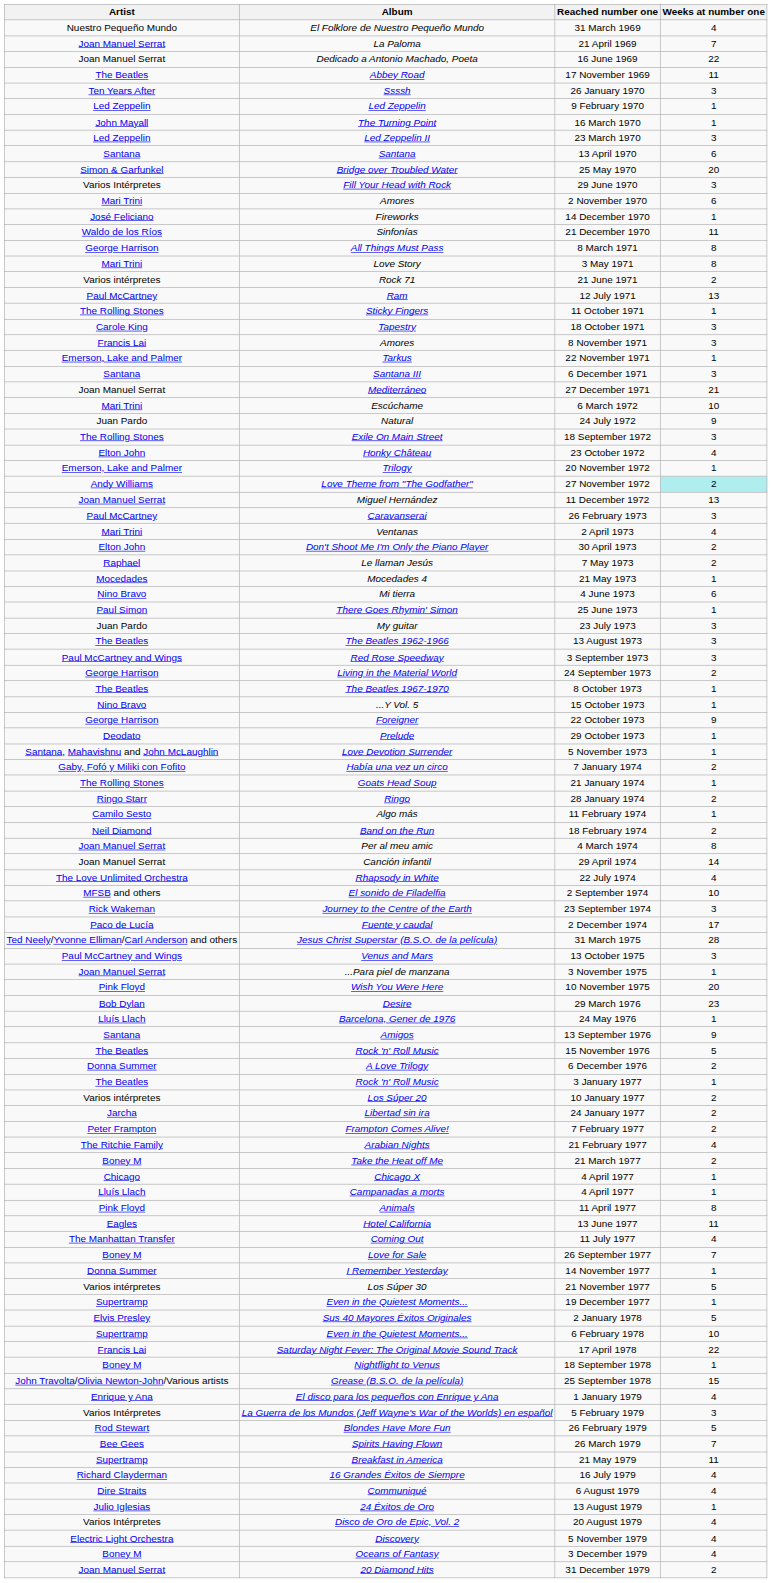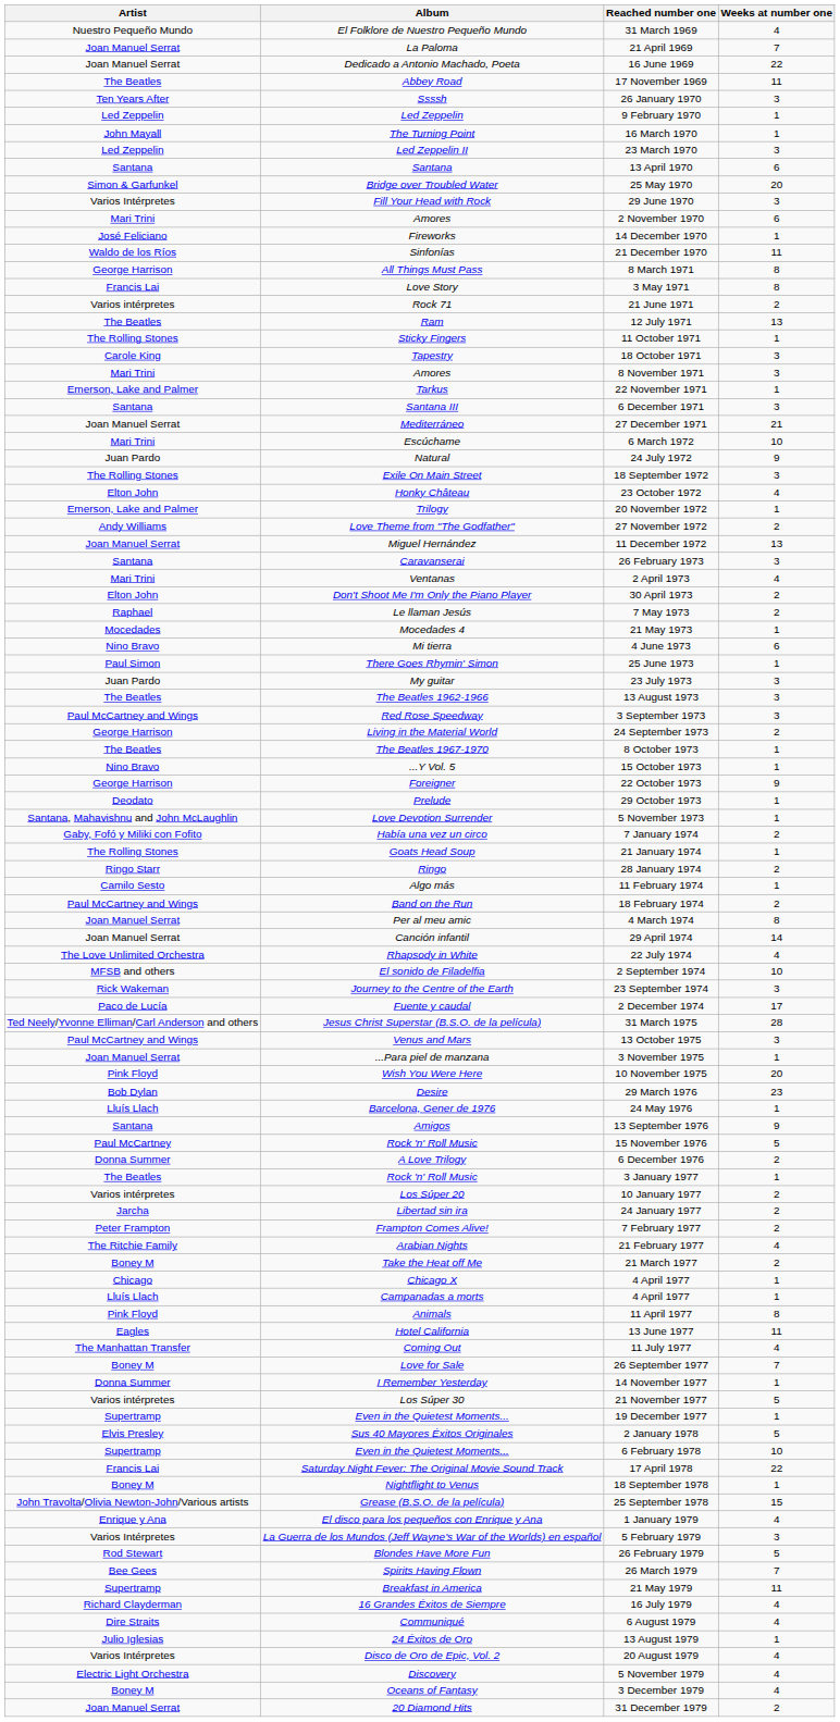 <table class="wikitable" style="text-align: center">
 <tr>
 <th>Artist</th>
 <th>Album</th>
 <th>Reached number one</th>
 <th>Weeks at number one</th>
 </tr>
 <tr>
 <td>Nuestro Pequeño Mundo</td>
 <td><em>El Folklore de Nuestro Pequeño Mundo</em></td>
 <td> 31 March 1969</td>
 <td>4</td>
 </tr>
 <tr>
 <td><a href='#'>Joan Manuel Serrat</a></td>
 <td><em>La Paloma</em></td>
 <td>21 April 1969</td>
 <td>7</td>
 </tr>
 <tr>
 <td>Joan Manuel Serrat</td>
 <td><em>Dedicado a Antonio Machado, Poeta</em></td>
 <td>16 June 1969</td>
 <td>22</td>
 </tr>
 <tr>
 <td><a href='#'>The Beatles</a></td>
 <td><em><a href='#'>Abbey Road</a></em></td>
 <td>17 November 1969</td>
 <td>11</td>
 </tr>
 <tr>
 <td><a href='#'>Ten Years After</a></td>
 <td><em><a href='#'>Ssssh</a></em></td>
 <td> 26 January 1970</td>
 <td>3</td>
 </tr>
 <tr>
 <td><a href='#'>Led Zeppelin</a></td>
 <td><em><a href='#'>Led Zeppelin</a></em></td>
 <td>9 February 1970</td>
 <td>1</td>
 </tr>
 <tr>
 <td><a href='#'>John Mayall</a></td>
 <td><em><a href='#'>The Turning Point</a></em></td>
 <td>16 March 1970</td>
 <td>1</td>
 </tr>
 <tr>
 <td><a href='#'>Led Zeppelin</a></td>
 <td><em><a href='#'>Led Zeppelin II</a></em></td>
 <td>23 March 1970</td>
 <td>3</td>
 </tr>
 <tr>
 <td><a href='#'>Santana</a></td>
 <td><em><a href='#'>Santana</a></em></td>
 <td>13 April 1970</td>
 <td>6</td>
 </tr>
 <tr>
 <td><a href='#'>Simon & Garfunkel</a></td>
 <td><em><a href='#'>Bridge over Troubled Water</a></em></td>
 <td>25 May 1970</td>
 <td>20</td>
 </tr>
 <tr>
 <td>Varios Intérpretes</td>
 <td><em><a href='#'>Fill Your Head with Rock</a></em></td>
 <td>29 June 1970</td>
 <td>3</td>
 </tr>
 <tr>
 <td><a href='#'>Mari Trini</a></td>
 <td><em>Amores</em></td>
 <td>2 November 1970</td>
 <td>6</td>
 </tr>
 <tr>
 <td><a href='#'>José Feliciano</a></td>
 <td><em>Fireworks</em></td>
 <td>14 December 1970</td>
 <td>1</td>
 </tr>
 <tr>
 <td><a href='#'>Waldo de los Ríos</a></td>
 <td><em>Sinfonías</em></td>
 <td>21 December 1970</td>
 <td>11</td>
 </tr>
 <tr>
 <td><a href='#'>George Harrison</a></td>
 <td><em><a href='#'>All Things Must Pass</a></em></td>
 <td> 8 March 1971</td>
 <td>8</td>
 </tr>
 <tr>
-<td><a href='#'>Mari Trini</a></td>
+<td><a href='#'>Francis Lai</a></td>
 <td><em>Love Story</em></td>
 <td>3 May 1971</td>
 <td>8</td>
 </tr>
 <tr>
 <td>Varios intérpretes</td>
 <td><em>Rock 71</em></td>
 <td>21 June 1971</td>
 <td>2</td>
 </tr>
 <tr>
-<td><a href='#'>Paul McCartney</a></td>
+<td><a href='#'>The Beatles</a></td>
 <td><em><a href='#'>Ram</a></em></td>
 <td>12 July 1971</td>
 <td>13</td>
 </tr>
 <tr>
 <td><a href='#'>The Rolling Stones</a></td>
 <td><em><a href='#'>Sticky Fingers</a></em></td>
 <td>11 October 1971</td>
 <td>1</td>
 </tr>
 <tr>
 <td><a href='#'>Carole King</a></td>
 <td><em><a href='#'>Tapestry</a></em></td>
 <td>18 October 1971</td>
 <td>3</td>
 </tr>
 <tr>
-<td><a href='#'>Francis Lai</a></td>
+<td><a href='#'>Mari Trini</a></td>
 <td><em>Amores</em></td>
 <td>8 November 1971</td>
 <td>3</td>
 </tr>
 <tr>
 <td><a href='#'>Emerson, Lake and Palmer</a></td>
 <td><em><a href='#'>Tarkus</a></em></td>
 <td>22 November 1971</td>
 <td>1</td>
 </tr>
 <tr>
 <td><a href='#'>Santana</a></td>
 <td><em><a href='#'>Santana III</a></em></td>
 <td>6 December 1971</td>
 <td>3</td>
 </tr>
 <tr>
 <td>Joan Manuel Serrat</td>
 <td><em><a href='#'>Mediterráneo</a></em></td>
 <td>27 December 1971</td>
 <td>21</td>
 </tr>
 <tr>
 <td><a href='#'>Mari Trini</a></td>
 <td><em>Escúchame</em></td>
 <td> 6 March 1972</td>
 <td>10</td>
 </tr>
 <tr>
 <td>Juan Pardo</td>
 <td><em>Natural</em></td>
 <td>24 July 1972</td>
 <td>9</td>
 </tr>
 <tr>
 <td><a href='#'>The Rolling Stones</a></td>
 <td><em><a href='#'>Exile On Main Street</a></em></td>
 <td>18 September 1972</td>
 <td>3</td>
 </tr>
 <tr>
 <td><a href='#'>Elton John</a></td>
 <td><em><a href='#'>Honky Château</a></em></td>
 <td>23 October 1972</td>
 <td>4</td>
 </tr>
 <tr>
 <td><a href='#'>Emerson, Lake and Palmer</a></td>
 <td><em><a href='#'>Trilogy</a></em></td>
 <td>20 November 1972</td>
 <td>1</td>
 </tr>
 <tr>
 <td><a href='#'>Andy Williams</a></td>
 <td><em><a href='#'>Love Theme from "The Godfather"</a></em></td>
 <td>27 November 1972</td>
-<td style="background: paleturquoise;">2</td>
+<td>2</td>
 </tr>
 <tr>
 <td><a href='#'>Joan Manuel Serrat</a></td>
 <td><em>Miguel Hernández</em></td>
 <td>11 December 1972</td>
 <td>13</td>
 </tr>
 <tr>
-<td><a href='#'>Paul McCartney</a></td>
+<td><a href='#'>Santana</a></td>
 <td><em><a href='#'>Caravanserai</a></em></td>
 <td> 26 February 1973</td>
 <td>3</td>
 </tr>
 <tr>
 <td><a href='#'>Mari Trini</a></td>
 <td><em>Ventanas</em></td>
 <td>2 April 1973</td>
 <td>4</td>
 </tr>
 <tr>
 <td><a href='#'>Elton John</a></td>
 <td><em><a href='#'>Don't Shoot Me I'm Only the Piano Player</a></em></td>
 <td>30 April 1973</td>
 <td>2</td>
 </tr>
 <tr>
 <td><a href='#'>Raphael</a></td>
 <td><em>Le llaman Jesús</em></td>
 <td>7 May 1973</td>
 <td>2</td>
 </tr>
 <tr>
 <td><a href='#'>Mocedades</a></td>
 <td><em>Mocedades 4</em></td>
 <td>21 May 1973</td>
 <td>1</td>
 </tr>
 <tr>
 <td><a href='#'>Nino Bravo</a></td>
 <td><em>Mi tierra</em></td>
 <td>4 June 1973</td>
 <td>6</td>
 </tr>
 <tr>
 <td><a href='#'>Paul Simon</a></td>
 <td><em><a href='#'>There Goes Rhymin' Simon</a></em></td>
 <td>25 June 1973</td>
 <td>1</td>
 </tr>
 <tr>
 <td>Juan Pardo</td>
 <td><em>My guitar</em></td>
 <td>23 July 1973</td>
 <td>3</td>
 </tr>
 <tr>
 <td><a href='#'>The Beatles</a></td>
 <td><em><a href='#'>The Beatles 1962-1966</a></em></td>
 <td>13 August 1973</td>
 <td>3</td>
 </tr>
 <tr>
 <td><a href='#'>Paul McCartney and Wings</a></td>
 <td><em><a href='#'>Red Rose Speedway</a></em></td>
 <td>3 September 1973</td>
 <td>3</td>
 </tr>
 <tr>
 <td><a href='#'>George Harrison</a></td>
 <td><em><a href='#'>Living in the Material World</a></em></td>
 <td>24 September 1973</td>
 <td>2</td>
 </tr>
 <tr>
 <td><a href='#'>The Beatles</a></td>
 <td><em><a href='#'>The Beatles 1967-1970</a></em></td>
 <td>8 October 1973</td>
 <td>1</td>
 </tr>
 <tr>
 <td><a href='#'>Nino Bravo</a></td>
 <td><em>...Y Vol. 5</em></td>
 <td>15 October 1973</td>
 <td>1</td>
 </tr>
 <tr>
 <td><a href='#'>George Harrison</a></td>
 <td><em><a href='#'>Foreigner</a></em></td>
 <td>22 October 1973</td>
 <td>9</td>
 </tr>
 <tr>
 <td><a href='#'>Deodato</a></td>
 <td><em><a href='#'>Prelude</a></em></td>
 <td>29 October 1973</td>
 <td>1</td>
 </tr>
 <tr>
 <td><a href='#'>Santana</a>, <a href='#'>Mahavishnu</a> and <a href='#'>John McLaughlin</a></td>
 <td><em><a href='#'>Love Devotion Surrender</a></em></td>
 <td>5 November 1973</td>
 <td>1</td>
 </tr>
 <tr>
 <td><a href='#'>Gaby, Fofó y Miliki con Fofito</a></td>
 <td><em><a href='#'>Había una vez un circo</a></em></td>
 <td> 7 January 1974</td>
 <td>2</td>
 </tr>
 <tr>
 <td><a href='#'>The Rolling Stones</a></td>
 <td><em><a href='#'>Goats Head Soup</a></em></td>
 <td>21 January 1974</td>
 <td>1</td>
 </tr>
 <tr>
 <td><a href='#'>Ringo Starr</a></td>
 <td><em><a href='#'>Ringo</a></em></td>
 <td>28 January 1974</td>
 <td>2</td>
 </tr>
 <tr>
 <td><a href='#'>Camilo Sesto</a></td>
 <td><em>Algo más</em></td>
 <td>11 February 1974</td>
 <td>1</td>
 </tr>
 <tr>
-<td><a href='#'>Neil Diamond</a></td>
+<td><a href='#'>Paul McCartney and Wings</a></td>
 <td><em><a href='#'>Band on the Run</a></em></td>
 <td>18 February 1974</td>
 <td>2</td>
 </tr>
 <tr>
 <td><a href='#'>Joan Manuel Serrat</a></td>
 <td><em>Per al meu amic</em></td>
 <td>4 March 1974</td>
 <td>8</td>
 </tr>
 <tr>
 <td>Joan Manuel Serrat</td>
 <td><em>Canción infantil</em></td>
 <td>29 April 1974</td>
 <td>14</td>
 </tr>
 <tr>
 <td><a href='#'>The Love Unlimited Orchestra</a></td>
 <td><em><a href='#'>Rhapsody in White</a></em></td>
 <td>22 July 1974</td>
 <td>4</td>
 </tr>
 <tr>
 <td><a href='#'>MFSB</a> and others</td>
 <td><em><a href='#'>El sonido de Filadelfia</a></em></td>
 <td>2 September 1974</td>
 <td>10</td>
 </tr>
 <tr>
 <td><a href='#'>Rick Wakeman</a></td>
 <td><em><a href='#'>Journey to the Centre of the Earth</a></em></td>
 <td>23 September 1974</td>
 <td>3</td>
 </tr>
 <tr>
 <td><a href='#'>Paco de Lucía</a></td>
 <td><em><a href='#'>Fuente y caudal</a></em></td>
 <td>2 December 1974</td>
 <td>17</td>
 </tr>
 <tr>
 <td><a href='#'>Ted Neely</a>/<a href='#'>Yvonne Elliman</a>/<a href='#'>Carl Anderson</a> and others</td>
 <td><em><a href='#'>Jesus Christ Superstar (B.S.O. de la película)</a></em></td>
 <td> 31 March 1975</td>
 <td>28</td>
 </tr>
 <tr>
 <td><a href='#'>Paul McCartney and Wings</a></td>
 <td><em><a href='#'>Venus and Mars</a></em></td>
 <td>13 October 1975</td>
 <td>3</td>
 </tr>
 <tr>
 <td><a href='#'>Joan Manuel Serrat</a></td>
 <td><em>...Para piel de manzana</em></td>
 <td>3 November 1975</td>
 <td>1</td>
 </tr>
 <tr>
 <td><a href='#'>Pink Floyd</a></td>
 <td><em><a href='#'>Wish You Were Here</a></em></td>
 <td>10 November 1975</td>
 <td>20</td>
 </tr>
 <tr>
 <td><a href='#'>Bob Dylan</a></td>
 <td><em><a href='#'>Desire</a></em></td>
 <td> 29 March 1976</td>
 <td>23</td>
 </tr>
 <tr>
 <td><a href='#'>Lluís Llach</a></td>
 <td><em><a href='#'>Barcelona, Gener de 1976</a></em></td>
 <td>24 May 1976</td>
 <td>1</td>
 </tr>
 <tr>
 <td><a href='#'>Santana</a></td>
 <td><em><a href='#'>Amigos</a></em></td>
 <td>13 September 1976</td>
 <td>9</td>
 </tr>
 <tr>
-<td><a href='#'>The Beatles</a></td>
+<td><a href='#'>Paul McCartney</a></td>
 <td><em><a href='#'>Rock 'n' Roll Music</a></em></td>
 <td>15 November 1976</td>
 <td>5</td>
 </tr>
 <tr>
 <td><a href='#'>Donna Summer</a></td>
 <td><em><a href='#'>A Love Trilogy</a></em></td>
 <td>6 December 1976</td>
 <td>2</td>
 </tr>
 <tr>
 <td><a href='#'>The Beatles</a></td>
 <td><em><a href='#'>Rock 'n' Roll Music</a></em></td>
 <td> 3 January 1977</td>
 <td>1</td>
 </tr>
 <tr>
 <td>Varios intérpretes</td>
 <td><em><a href='#'>Los Súper 20</a></em></td>
 <td>10 January 1977</td>
 <td>2</td>
 </tr>
 <tr>
 <td><a href='#'>Jarcha</a></td>
 <td><em><a href='#'>Libertad sin ira</a></em></td>
 <td>24 January 1977</td>
 <td>2</td>
 </tr>
 <tr>
 <td><a href='#'>Peter Frampton</a></td>
 <td><em><a href='#'>Frampton Comes Alive!</a></em></td>
 <td>7 February 1977</td>
 <td>2</td>
 </tr>
 <tr>
 <td><a href='#'>The Ritchie Family</a></td>
 <td><em><a href='#'>Arabian Nights</a></em></td>
 <td>21 February 1977</td>
 <td>4</td>
 </tr>
 <tr>
 <td><a href='#'>Boney M</a></td>
 <td><em><a href='#'>Take the Heat off Me</a></em></td>
 <td>21 March 1977</td>
 <td>2</td>
 </tr>
 <tr>
 <td><a href='#'>Chicago</a></td>
 <td><em><a href='#'>Chicago X</a></em></td>
 <td>4 April 1977</td>
 <td>1</td>
 </tr>
 <tr>
 <td><a href='#'>Lluís Llach</a></td>
 <td><em><a href='#'>Campanadas a morts</a></em></td>
 <td>4 April 1977</td>
 <td>1</td>
 </tr>
 <tr>
 <td><a href='#'>Pink Floyd</a></td>
 <td><em><a href='#'>Animals</a></em></td>
 <td>11 April 1977</td>
 <td>8</td>
 </tr>
 <tr>
 <td><a href='#'>Eagles</a></td>
 <td><em><a href='#'>Hotel California</a></em></td>
 <td>13 June 1977</td>
 <td>11</td>
 </tr>
 <tr>
 <td><a href='#'>The Manhattan Transfer</a></td>
 <td><em><a href='#'>Coming Out</a></em></td>
 <td>11 July 1977</td>
 <td>4</td>
 </tr>
 <tr>
 <td><a href='#'>Boney M</a></td>
 <td><em><a href='#'>Love for Sale</a></em></td>
 <td>26 September 1977</td>
 <td>7</td>
 </tr>
 <tr>
 <td><a href='#'>Donna Summer</a></td>
 <td><em><a href='#'>I Remember Yesterday</a></em></td>
 <td>14 November 1977</td>
 <td>1</td>
 </tr>
 <tr>
 <td>Varios intérpretes</td>
 <td><em>Los Súper 30</em></td>
 <td>21 November 1977</td>
 <td>5</td>
 </tr>
 <tr>
 <td><a href='#'>Supertramp</a></td>
 <td><em><a href='#'>Even in the Quietest Moments...</a></em></td>
 <td>19 December 1977</td>
 <td>1</td>
 </tr>
 <tr>
 <td><a href='#'>Elvis Presley</a></td>
 <td><em><a href='#'>Sus 40 Mayores Éxitos Originales</a></em></td>
 <td> 2 January 1978</td>
 <td>5</td>
 </tr>
 <tr>
 <td><a href='#'>Supertramp</a></td>
 <td><em><a href='#'>Even in the Quietest Moments...</a></em></td>
 <td>6 February 1978</td>
 <td>10</td>
 </tr>
 <tr>
 <td><a href='#'>Francis Lai</a></td>
 <td><em><a href='#'>Saturday Night Fever: The Original Movie Sound Track</a></em></td>
 <td>17 April 1978</td>
 <td>22</td>
 </tr>
 <tr>
 <td><a href='#'>Boney M</a></td>
 <td><em><a href='#'>Nightflight to Venus</a></em></td>
 <td>18 September 1978</td>
 <td>1</td>
 </tr>
 <tr>
 <td><a href='#'>John Travolta</a>/<a href='#'>Olivia Newton-John</a>/Various artists</td>
 <td><em><a href='#'>Grease (B.S.O. de la película)</a></em></td>
 <td>25 September 1978</td>
 <td>15</td>
 </tr>
 <tr>
 <td><a href='#'>Enrique y Ana</a></td>
 <td><em><a href='#'>El disco para los pequeños con Enrique y Ana</a></em></td>
 <td> 1 January 1979</td>
 <td>4</td>
 </tr>
 <tr>
 <td>Varios Intérpretes</td>
 <td><em><a href='#'>La Guerra de los Mundos (Jeff Wayne's War of the Worlds) en español</a></em></td>
 <td>5 February 1979</td>
 <td>3</td>
 </tr>
 <tr>
 <td><a href='#'>Rod Stewart</a></td>
 <td><em><a href='#'>Blondes Have More Fun</a></em></td>
 <td>26 February 1979</td>
 <td>5</td>
 </tr>
 <tr>
 <td><a href='#'>Bee Gees</a></td>
 <td><em><a href='#'>Spirits Having Flown</a></em></td>
 <td>26 March 1979</td>
 <td>7</td>
 </tr>
 <tr>
 <td><a href='#'>Supertramp</a></td>
 <td><em><a href='#'>Breakfast in America</a></em></td>
 <td>21 May 1979</td>
 <td>11</td>
 </tr>
 <tr>
 <td><a href='#'>Richard Clayderman</a></td>
 <td><em><a href='#'>16 Grandes Éxitos de Siempre</a></em></td>
 <td>16 July 1979</td>
 <td>4</td>
 </tr>
 <tr>
 <td><a href='#'>Dire Straits</a></td>
 <td><em><a href='#'>Communiqué</a></em></td>
 <td>6 August 1979</td>
 <td>4</td>
 </tr>
 <tr>
 <td><a href='#'>Julio Iglesias</a></td>
 <td><em><a href='#'>24 Éxitos de Oro</a></em></td>
 <td>13 August 1979</td>
 <td>1</td>
 </tr>
 <tr>
 <td>Varios Intérpretes</td>
 <td><em><a href='#'>Disco de Oro de Epic, Vol. 2</a></em></td>
 <td>20 August 1979</td>
 <td>4</td>
 </tr>
 <tr>
 <td><a href='#'>Electric Light Orchestra</a></td>
 <td><em><a href='#'>Discovery</a></em></td>
 <td>5 November 1979</td>
 <td>4</td>
 </tr>
 <tr>
 <td><a href='#'>Boney M</a></td>
 <td><em><a href='#'>Oceans of Fantasy</a></em></td>
 <td>3 December 1979</td>
 <td>4</td>
 </tr>
 <tr>
 <td><a href='#'>Joan Manuel Serrat</a></td>
 <td><em><a href='#'>20 Diamond Hits</a></em></td>
 <td>31 December 1979</td>
 <td>2</td>
 </tr>
 </table>
